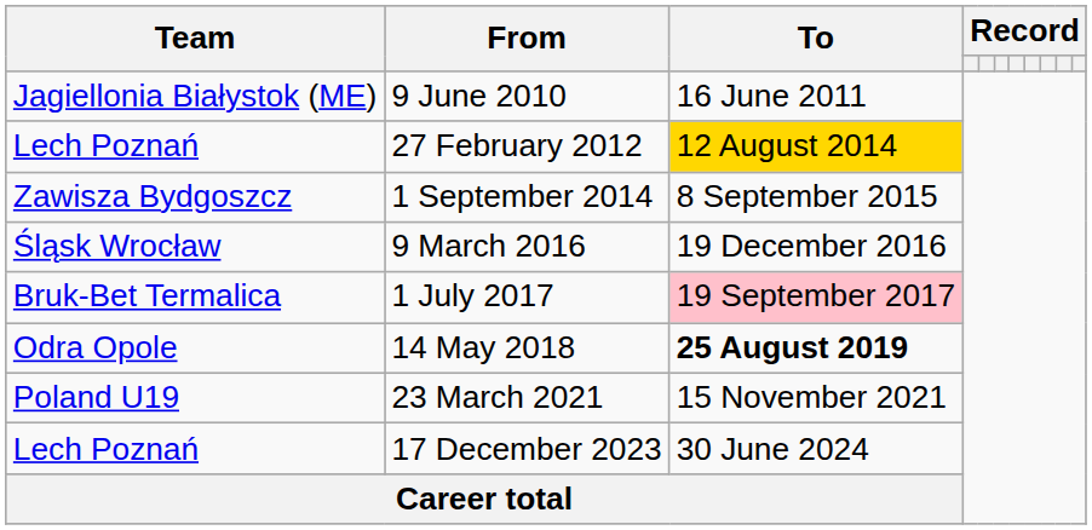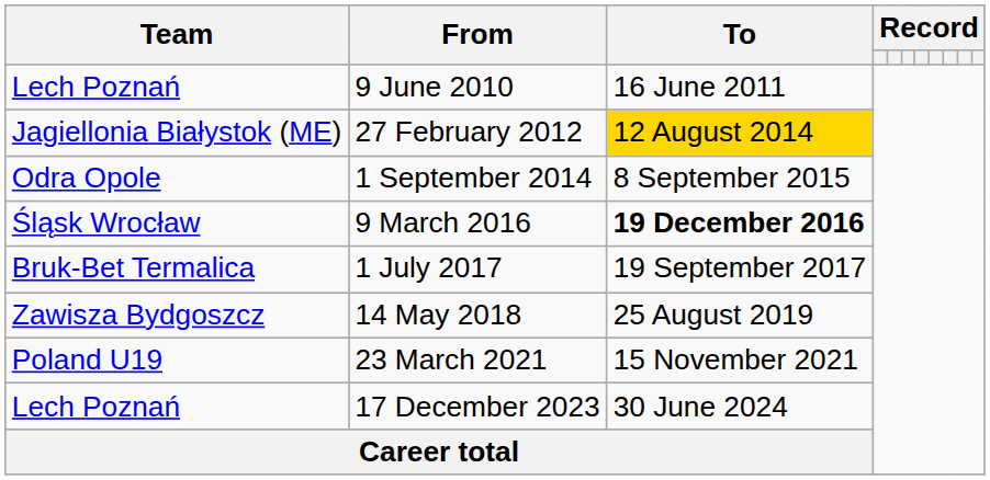 <table class="wikitable" style="text-align: center">
 <tr>
 <th rowspan="2">Team</th>
 <th rowspan="2">From</th>
 <th rowspan="2">To</th>
 <th colspan="8">Record</th>
 </tr>
 <tr>
 <th></th>
 <th></th>
 <th></th>
 <th></th>
 <th></th>
 <th></th>
 <th></th>
 <th></th>
 </tr>
 <tr>
-<td align=left><a href='#'>Jagiellonia Białystok</a> (<a href='#'>ME</a>)</td>
+<td align=left><a href='#'>Lech Poznań</a></td>
 <td align=left>9 June 2010</td>
 <td align=left>16 June 2011<br></td>
 </tr>
 <tr>
-<td align=left><a href='#'>Lech Poznań</a></td>
+<td align=left><a href='#'>Jagiellonia Białystok</a> (<a href='#'>ME</a>)</td>
 <td align=left>27 February 2012</td>
 <td align=left style="background: gold;">12 August 2014<br></td>
 </tr>
 <tr>
-<td align=left><a href='#'>Zawisza Bydgoszcz</a></td>
+<td align=left><a href='#'>Odra Opole</a></td>
 <td align=left>1 September 2014</td>
 <td align=left>8 September 2015<br></td>
 </tr>
 <tr>
 <td align=left><a href='#'>Śląsk Wrocław</a></td>
 <td align=left>9 March 2016</td>
-<td align=left>19 December 2016<br></td>
+<td align=left><strong>19 December 2016<br></strong></td>
 </tr>
 <tr>
 <td align=left><a href='#'>Bruk-Bet Termalica</a></td>
 <td align=left>1 July 2017</td>
-<td align=left style="background: pink;">19 September 2017<br></td>
+<td align=left>19 September 2017<br></td>
 </tr>
 <tr>
-<td align=left><a href='#'>Odra Opole</a></td>
+<td align=left><a href='#'>Zawisza Bydgoszcz</a></td>
 <td align=left>14 May 2018</td>
-<td align=left><strong>25 August 2019<br></strong></td>
+<td align=left>25 August 2019<br></td>
 </tr>
 <tr>
 <td align=left><a href='#'>Poland U19</a></td>
 <td align=left>23 March 2021</td>
 <td align=left>15 November 2021<br></td>
 </tr>
 <tr>
 <td align=left><a href='#'>Lech Poznań</a></td>
 <td align=left>17 December 2023</td>
 <td align=left>30 June 2024<br></td>
 </tr>
 <tr>
 <th colspan="3">Career total<br></th>
 </tr>
 </table>
